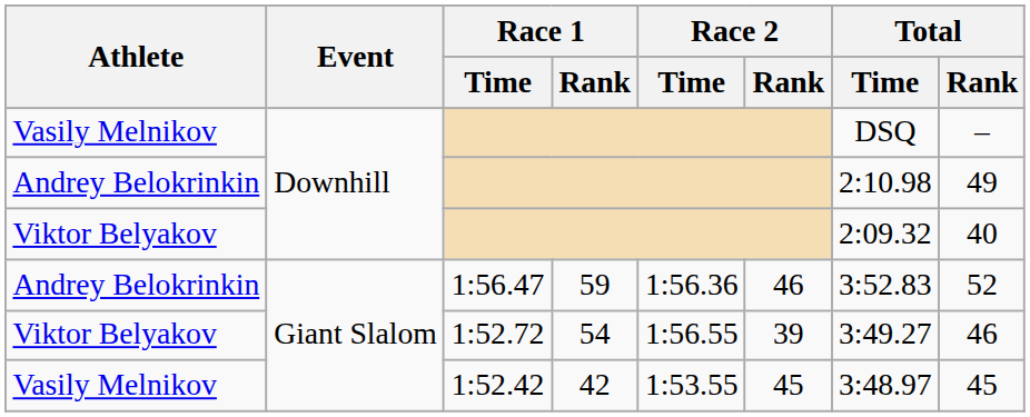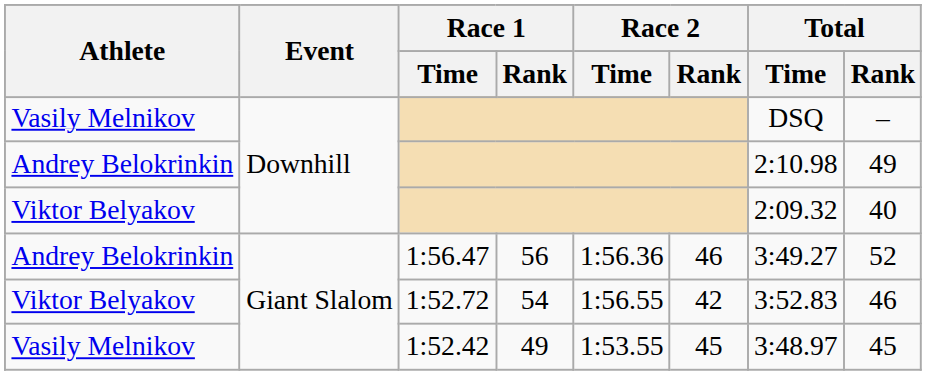 <table class="wikitable" style="font-size:90%">
 <tr>
 <th rowspan="2">Athlete</th>
 <th rowspan="2">Event</th>
 <th colspan="2">Race 1</th>
 <th colspan="2">Race 2</th>
 <th colspan="2">Total</th>
 </tr>
 <tr>
 <th>Time</th>
 <th>Rank</th>
 <th>Time</th>
 <th>Rank</th>
 <th>Time</th>
 <th>Rank</th>
 </tr>
 <tr>
 <td><a href='#'>Vasily Melnikov</a></td>
 <td rowspan="3">Downhill</td>
 <td colspan="4" bgcolor="wheat"></td>
 <td align="center">DSQ</td>
 <td align="center">–</td>
 </tr>
 <tr>
 <td><a href='#'>Andrey Belokrinkin</a></td>
 <td colspan="4" bgcolor="wheat"></td>
 <td align="center">2:10.98</td>
 <td align="center">49</td>
 </tr>
 <tr>
 <td><a href='#'>Viktor Belyakov</a></td>
 <td colspan="4" bgcolor="wheat"></td>
 <td align="center">2:09.32</td>
 <td align="center">40</td>
 </tr>
 <tr>
 <td><a href='#'>Andrey Belokrinkin</a></td>
 <td rowspan="4">Giant Slalom</td>
 <td align="center">1:56.47</td>
-<td align="center">59</td>
+<td align="center">56</td>
 <td align="center">1:56.36</td>
 <td align="center">46</td>
-<td align="center">3:52.83</td>
+<td align="center">3:49.27</td>
 <td align="center">52</td>
 </tr>
 <tr>
 <td><a href='#'>Viktor Belyakov</a></td>
 <td align="center">1:52.72</td>
 <td align="center">54</td>
 <td align="center">1:56.55</td>
-<td align="center">39</td>
-<td align="center">3:49.27</td>
+<td align="center">42</td>
+<td align="center">3:52.83</td>
 <td align="center">46</td>
 </tr>
 <tr>
 <td><a href='#'>Vasily Melnikov</a></td>
 <td align="center">1:52.42</td>
-<td align="center">42</td>
+<td align="center">49</td>
 <td align="center">1:53.55</td>
 <td align="center">45</td>
 <td align="center">3:48.97</td>
 <td align="center">45</td>
 </tr>
 </table>
